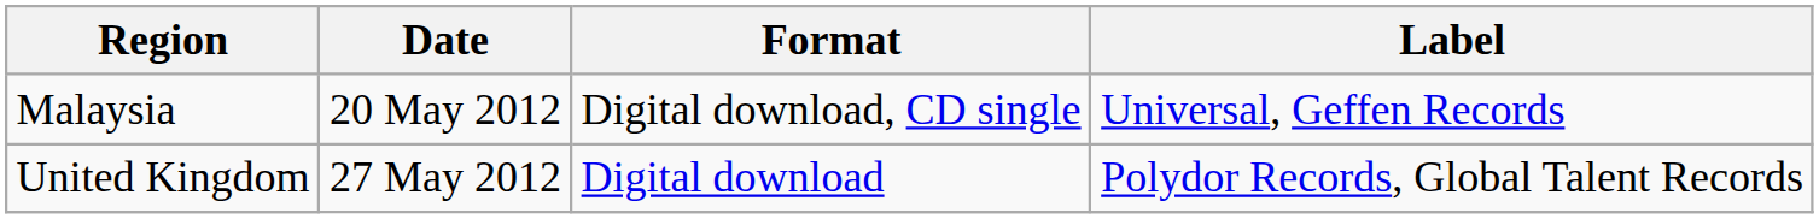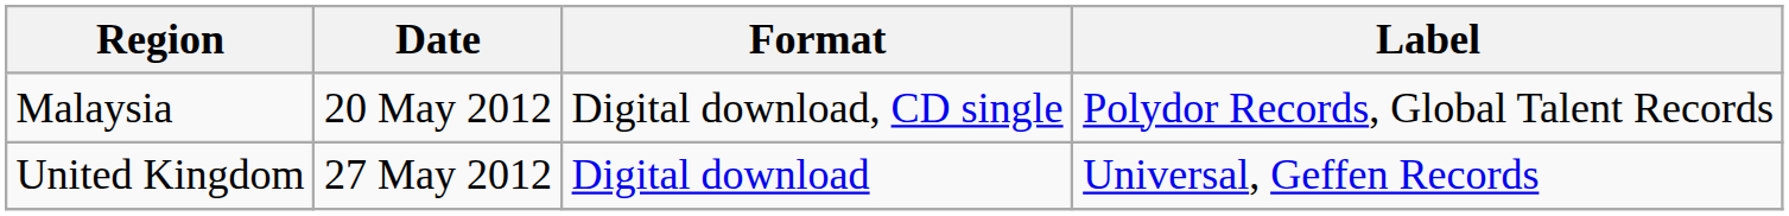 <table class=wikitable>
 <tr>
 <th>Region</th>
 <th>Date</th>
 <th>Format</th>
 <th>Label</th>
 </tr>
 <tr>
 <td>Malaysia</td>
 <td>20 May 2012</td>
 <td>Digital download, <a href='#'>CD single</a></td>
-<td><a href='#'>Universal</a>, <a href='#'>Geffen Records</a></td>
+<td><a href='#'>Polydor Records</a>, Global Talent Records</td>
 </tr>
 <tr>
 <td>United Kingdom</td>
 <td rowspan="2">27 May 2012</td>
 <td><a href='#'>Digital download</a></td>
-<td><a href='#'>Polydor Records</a>, Global Talent Records</td>
+<td><a href='#'>Universal</a>, <a href='#'>Geffen Records</a></td>
 </tr>
 <tr>
 </tr>
 </table>
